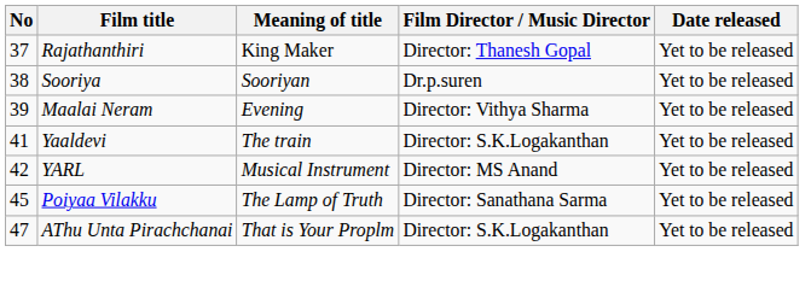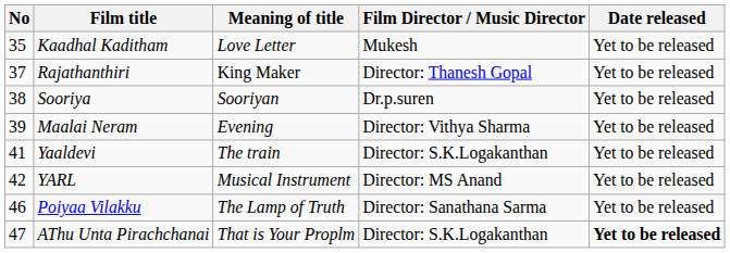 <table class="wikitable">
 <tr>
 <th>No</th>
 <th>Film title</th>
 <th>Meaning of title</th>
 <th>Film Director / Music Director</th>
 <th>Date released</th>
+</tr>
+<tr>
+<td>35</td>
+<td><em>Kaadhal Kaditham</em></td>
+<td><em>Love Letter</em></td>
+<td>Mukesh</td>
+<td>Yet to be released</td>
 </tr>
 <tr>
 <td>37</td>
 <td><em>Rajathanthiri</em></td>
 <td>King Maker</td>
 <td>Director: <a href='#'>Thanesh Gopal</a></td>
 <td>Yet to be released</td>
 </tr>
 <tr>
 <td>38</td>
 <td><em>Sooriya</em></td>
 <td><em>Sooriyan</em></td>
 <td>Dr.p.suren</td>
 <td>Yet to be released</td>
 </tr>
 <tr>
 <td>39</td>
 <td><em>Maalai Neram</em></td>
 <td><em>Evening</em></td>
 <td>Director: Vithya Sharma</td>
 <td>Yet to be released</td>
 </tr>
 <tr>
 <td>41</td>
 <td><em>Yaaldevi</em></td>
 <td><em>The train</em></td>
 <td>Director: S.K.Logakanthan</td>
 <td>Yet to be released</td>
 </tr>
 <tr>
 <td>42</td>
 <td><em>YARL</em></td>
 <td><em>Musical Instrument</em></td>
 <td>Director: MS Anand</td>
 <td>Yet to be released</td>
 </tr>
 <tr>
-<td>45</td>
+<td>46</td>
 <td><em><a href='#'>Poiyaa Vilakku</a></em></td>
 <td><em>The Lamp of Truth</em></td>
 <td>Director: Sanathana Sarma</td>
 <td>Yet to be released</td>
 </tr>
 <tr>
 <td>47</td>
 <td><em>AThu Unta Pirachchanai</em></td>
 <td><em>That is Your Proplm</em></td>
 <td>Director: S.K.Logakanthan</td>
-<td>Yet to be released</td>
+<td><strong>Yet to be released</strong></td>
 </tr>
 </table>
